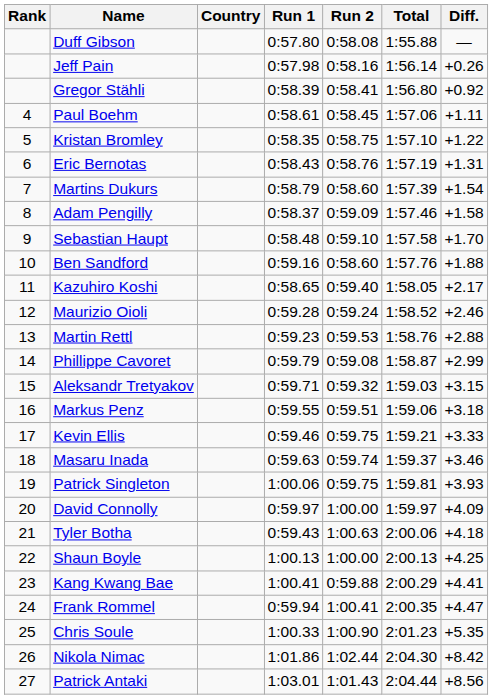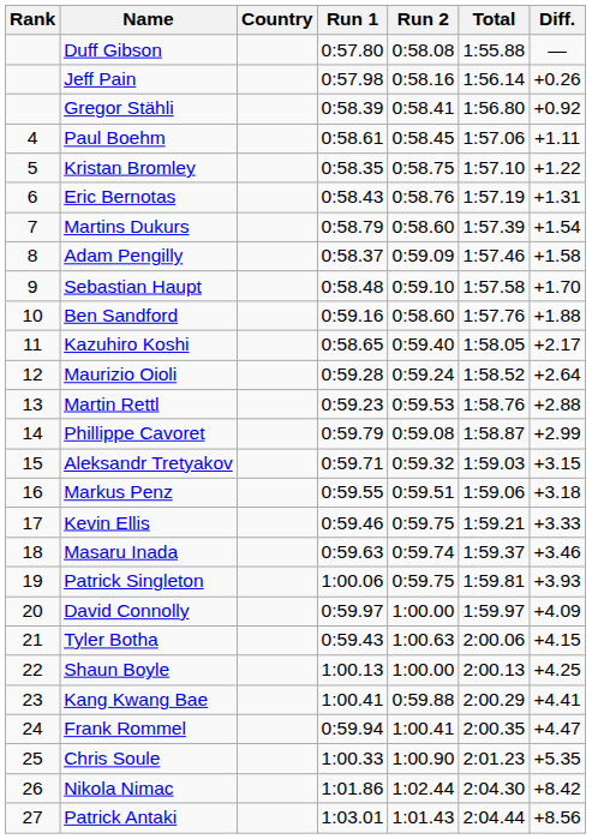 <table class="wikitable sortable" style="text-align:center">
 <tr>
 <th>Rank</th>
 <th>Name</th>
 <th>Country</th>
 <th>Run 1</th>
 <th>Run 2</th>
 <th>Total</th>
 <th>Diff.</th>
 </tr>
 <tr>
 <td></td>
 <td align=left><a href='#'>Duff Gibson</a></td>
 <td align=left></td>
 <td>0:57.80</td>
 <td>0:58.08</td>
 <td>1:55.88</td>
 <td>—</td>
 </tr>
 <tr>
 <td></td>
 <td align=left><a href='#'>Jeff Pain</a></td>
 <td align=left></td>
 <td>0:57.98</td>
 <td>0:58.16</td>
 <td>1:56.14</td>
 <td>+0.26</td>
 </tr>
 <tr>
 <td></td>
 <td align=left><a href='#'>Gregor Stähli</a></td>
 <td align=left></td>
 <td>0:58.39</td>
 <td>0:58.41</td>
 <td>1:56.80</td>
 <td>+0.92</td>
 </tr>
 <tr>
 <td>4</td>
 <td align=left><a href='#'>Paul Boehm</a></td>
 <td align=left></td>
 <td>0:58.61</td>
 <td>0:58.45</td>
 <td>1:57.06</td>
 <td>+1.11</td>
 </tr>
 <tr>
 <td>5</td>
 <td align=left><a href='#'>Kristan Bromley</a></td>
 <td align=left></td>
 <td>0:58.35</td>
 <td>0:58.75</td>
 <td>1:57.10</td>
 <td>+1.22</td>
 </tr>
 <tr>
 <td>6</td>
 <td align=left><a href='#'>Eric Bernotas</a></td>
 <td align=left></td>
 <td>0:58.43</td>
 <td>0:58.76</td>
 <td>1:57.19</td>
 <td>+1.31</td>
 </tr>
 <tr>
 <td>7</td>
 <td align=left><a href='#'>Martins Dukurs</a></td>
 <td align=left></td>
 <td>0:58.79</td>
 <td>0:58.60</td>
 <td>1:57.39</td>
 <td>+1.54</td>
 </tr>
 <tr>
 <td>8</td>
 <td align=left><a href='#'>Adam Pengilly</a></td>
 <td align=left></td>
 <td>0:58.37</td>
 <td>0:59.09</td>
 <td>1:57.46</td>
 <td>+1.58</td>
 </tr>
 <tr>
 <td>9</td>
 <td align=left><a href='#'>Sebastian Haupt</a></td>
 <td align=left></td>
 <td>0:58.48</td>
 <td>0:59.10</td>
 <td>1:57.58</td>
 <td>+1.70</td>
 </tr>
 <tr>
 <td>10</td>
 <td align=left><a href='#'>Ben Sandford</a></td>
 <td align=left></td>
 <td>0:59.16</td>
 <td>0:58.60</td>
 <td>1:57.76</td>
 <td>+1.88</td>
 </tr>
 <tr>
 <td>11</td>
 <td align=left><a href='#'>Kazuhiro Koshi</a></td>
 <td align=left></td>
 <td>0:58.65</td>
 <td>0:59.40</td>
 <td>1:58.05</td>
 <td>+2.17</td>
 </tr>
 <tr>
 <td>12</td>
 <td align=left><a href='#'>Maurizio Oioli</a></td>
 <td align=left></td>
 <td>0:59.28</td>
 <td>0:59.24</td>
 <td>1:58.52</td>
-<td>+2.46</td>
+<td>+2.64</td>
 </tr>
 <tr>
 <td>13</td>
 <td align=left><a href='#'>Martin Rettl</a></td>
 <td align=left></td>
 <td>0:59.23</td>
 <td>0:59.53</td>
 <td>1:58.76</td>
 <td>+2.88</td>
 </tr>
 <tr>
 <td>14</td>
 <td align=left><a href='#'>Phillippe Cavoret</a></td>
 <td align=left></td>
 <td>0:59.79</td>
 <td>0:59.08</td>
 <td>1:58.87</td>
 <td>+2.99</td>
 </tr>
 <tr>
 <td>15</td>
 <td align=left><a href='#'>Aleksandr Tretyakov</a></td>
 <td align=left></td>
 <td>0:59.71</td>
 <td>0:59.32</td>
 <td>1:59.03</td>
 <td>+3.15</td>
 </tr>
 <tr>
 <td>16</td>
 <td align=left><a href='#'>Markus Penz</a></td>
 <td align=left></td>
 <td>0:59.55</td>
 <td>0:59.51</td>
 <td>1:59.06</td>
 <td>+3.18</td>
 </tr>
 <tr>
 <td>17</td>
 <td align=left><a href='#'>Kevin Ellis</a></td>
 <td align=left></td>
 <td>0:59.46</td>
 <td>0:59.75</td>
 <td>1:59.21</td>
 <td>+3.33</td>
 </tr>
 <tr>
 <td>18</td>
 <td align=left><a href='#'>Masaru Inada</a></td>
 <td align=left></td>
 <td>0:59.63</td>
 <td>0:59.74</td>
 <td>1:59.37</td>
 <td>+3.46</td>
 </tr>
 <tr>
 <td>19</td>
 <td align=left><a href='#'>Patrick Singleton</a></td>
 <td align=left></td>
 <td>1:00.06</td>
 <td>0:59.75</td>
 <td>1:59.81</td>
 <td>+3.93</td>
 </tr>
 <tr>
 <td>20</td>
 <td align=left><a href='#'>David Connolly</a></td>
 <td align=left></td>
 <td>0:59.97</td>
 <td>1:00.00</td>
 <td>1:59.97</td>
 <td>+4.09</td>
 </tr>
 <tr>
 <td>21</td>
 <td align=left><a href='#'>Tyler Botha</a></td>
 <td align=left></td>
 <td>0:59.43</td>
 <td>1:00.63</td>
 <td>2:00.06</td>
-<td>+4.18</td>
+<td>+4.15</td>
 </tr>
 <tr>
 <td>22</td>
 <td align=left><a href='#'>Shaun Boyle</a></td>
 <td align=left></td>
 <td>1:00.13</td>
 <td>1:00.00</td>
 <td>2:00.13</td>
 <td>+4.25</td>
 </tr>
 <tr>
 <td>23</td>
 <td align=left><a href='#'>Kang Kwang Bae</a></td>
 <td align=left></td>
 <td>1:00.41</td>
 <td>0:59.88</td>
 <td>2:00.29</td>
 <td>+4.41</td>
 </tr>
 <tr>
 <td>24</td>
 <td align=left><a href='#'>Frank Rommel</a></td>
 <td align=left></td>
 <td>0:59.94</td>
 <td>1:00.41</td>
 <td>2:00.35</td>
 <td>+4.47</td>
 </tr>
 <tr>
 <td>25</td>
 <td align=left><a href='#'>Chris Soule</a></td>
 <td align=left></td>
 <td>1:00.33</td>
 <td>1:00.90</td>
 <td>2:01.23</td>
 <td>+5.35</td>
 </tr>
 <tr>
 <td>26</td>
 <td align=left><a href='#'>Nikola Nimac</a></td>
 <td align=left></td>
 <td>1:01.86</td>
 <td>1:02.44</td>
 <td>2:04.30</td>
 <td>+8.42</td>
 </tr>
 <tr>
 <td>27</td>
 <td align=left><a href='#'>Patrick Antaki</a></td>
 <td align=left></td>
 <td>1:03.01</td>
 <td>1:01.43</td>
 <td>2:04.44</td>
 <td>+8.56</td>
 </tr>
 </table>
